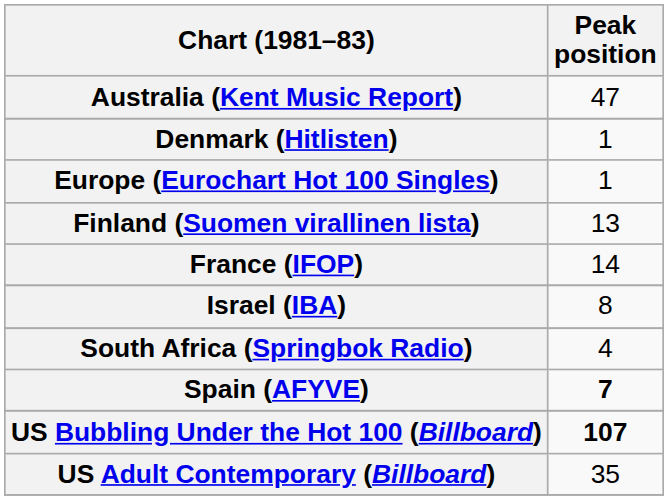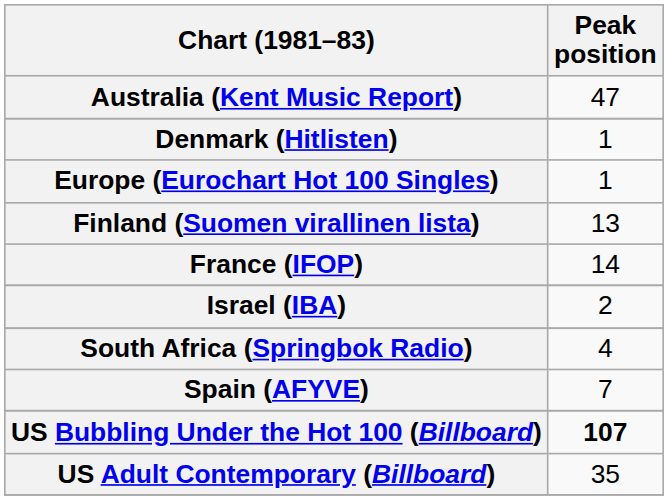 <table class="wikitable sortable plainrowheaders" style="text-align:center">
 <tr>
 <th>Chart (1981–83)</th>
 <th>Peak <br> position</th>
 </tr>
 <tr>
 <th scope="row">Australia (<a href='#'>Kent Music Report</a>)</th>
 <td>47</td>
 </tr>
 <tr>
 </tr>
 <tr>
 </tr>
 <tr>
 <th scope="row">Denmark (<a href='#'>Hitlisten</a>)</th>
 <td>1</td>
 </tr>
 <tr>
 <th scope="row">Europe (<a href='#'>Eurochart Hot 100 Singles</a>)</th>
 <td>1</td>
 </tr>
 <tr>
 <th scope="row">Finland (<a href='#'>Suomen virallinen lista</a>)</th>
 <td>13</td>
 </tr>
 <tr>
 <th scope="row">France (<a href='#'>IFOP</a>)</th>
 <td>14</td>
 </tr>
 <tr>
 </tr>
 <tr>
 <th scope="row">Israel (<a href='#'>IBA</a>)</th>
-<td>8</td>
+<td>2</td>
 </tr>
 <tr>
 </tr>
 <tr>
 </tr>
 <tr>
 </tr>
 <tr>
 </tr>
 <tr>
 <th scope="row">South Africa (<a href='#'>Springbok Radio</a>)</th>
 <td>4</td>
 </tr>
 <tr>
 <th scope="row">Spain (<a href='#'>AFYVE</a>)</th>
-<td><strong>7</strong></td>
+<td>7</td>
 </tr>
 <tr>
 </tr>
 <tr>
 </tr>
 <tr>
 </tr>
 <tr>
 <th scope="row">US <a href='#'>Bubbling Under the Hot 100</a> (<em><a href='#'>Billboard</a></em>)</th>
 <td><strong>107</strong></td>
 </tr>
 <tr>
 <th scope="row">US <a href='#'>Adult Contemporary</a> (<em><a href='#'>Billboard</a></em>)</th>
 <td>35</td>
 </tr>
 <tr>
 </tr>
 </table>
